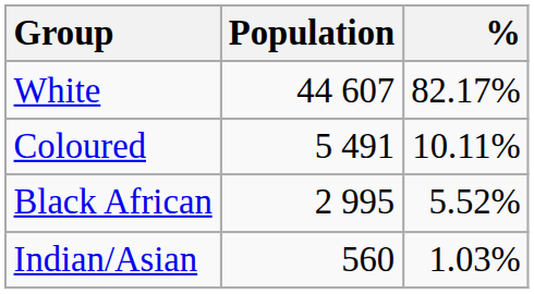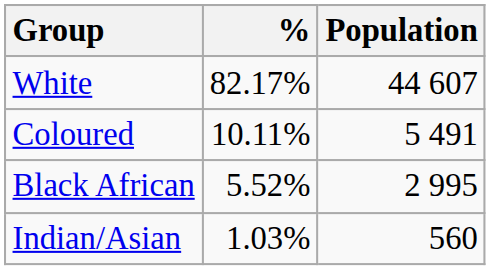 <table class="wikitable" style="text-align: right">
 <tr>
 <th style="text-align:left;">Group</th>
+<th style="text-align:right;">%</th>
 <th style="text-align:right;">Population</th>
-<th style="text-align:right;">%</th>
 </tr>
 <tr>
 <td align=left><a href='#'>White</a></td>
+<td>82.17%</td>
 <td>44 607</td>
-<td>82.17%</td>
 </tr>
 <tr>
 <td align=left><a href='#'>Coloured</a></td>
+<td>10.11%</td>
 <td>5 491</td>
-<td>10.11%</td>
 </tr>
 <tr>
 <td align=left><a href='#'>Black African</a></td>
+<td>5.52%</td>
 <td>2 995</td>
-<td>5.52%</td>
 </tr>
 <tr>
 <td align=left><a href='#'>Indian/Asian</a></td>
+<td>1.03%</td>
 <td>560</td>
-<td>1.03%</td>
 </tr>
 </table>
